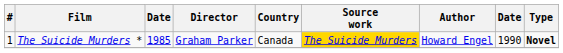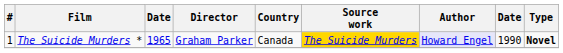 <table class="wikitable">
 <tr>
 <th>#</th>
 <th>Film</th>
 <th>Date</th>
 <th>Director</th>
 <th>Country</th>
 <th>Source<br>work</th>
 <th>Author</th>
 <th>Date</th>
 <th>Type</th>
 </tr>
 <tr>
 <td>1</td>
 <td><em><a href='#'>The Suicide Murders</a></em> *</td>
-<td><a href='#'>1985</a></td>
+<td><a href='#'>1965</a></td>
 <td><a href='#'>Graham Parker</a></td>
 <td>Canada</td>
 <td style="background: gold;"><em><a href='#'>The Suicide Murders</a></em></td>
-<td><a href='#'>Howard Engel</a></td>
+<td style="background: lavender;"><a href='#'>Howard Engel</a></td>
 <td>1990</td>
 <td><strong>Novel</strong></td>
 </tr>
 <tr>
 </tr>
 </table>
